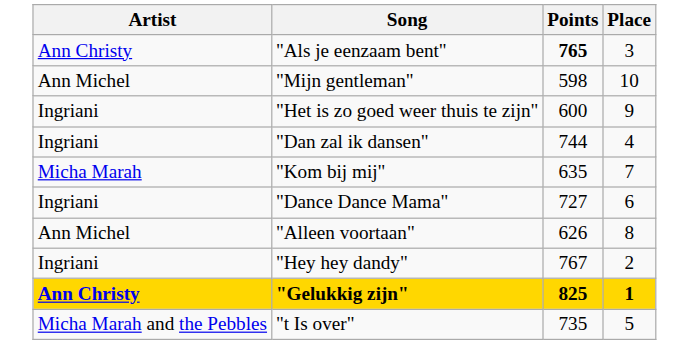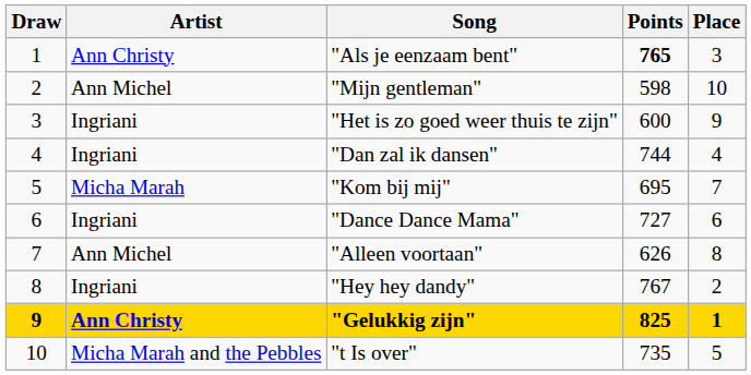 <table class="sortable wikitable" style="margin: 1em auto 1em auto; text-align:center">
 <tr>
+<th>Draw</th>
 <th>Artist</th>
 <th>Song</th>
 <th>Points</th>
 <th>Place</th>
 </tr>
 <tr>
+<td>1</td>
 <td align="left"><a href='#'>Ann Christy</a></td>
 <td align="left">"Als je eenzaam bent"</td>
 <td><strong>765</strong></td>
 <td>3</td>
 </tr>
 <tr>
+<td>2</td>
 <td align="left">Ann Michel</td>
 <td align="left">"Mijn gentleman"</td>
 <td>598</td>
 <td>10</td>
 </tr>
 <tr>
+<td>3</td>
 <td align="left">Ingriani</td>
 <td align="left">"Het is zo goed weer thuis te zijn"</td>
 <td>600</td>
 <td>9</td>
 </tr>
 <tr>
+<td>4</td>
 <td align="left">Ingriani</td>
 <td align="left">"Dan zal ik dansen"</td>
 <td>744</td>
 <td>4</td>
 </tr>
 <tr>
+<td>5</td>
 <td align="left"><a href='#'>Micha Marah</a></td>
 <td align="left">"Kom bij mij"</td>
-<td>635</td>
+<td>695</td>
 <td>7</td>
 </tr>
 <tr>
+<td>6</td>
 <td align="left">Ingriani</td>
 <td align="left">"Dance Dance Mama"</td>
 <td>727</td>
 <td>6</td>
 </tr>
 <tr>
+<td>7</td>
 <td align="left">Ann Michel</td>
 <td align="left">"Alleen voortaan"</td>
 <td>626</td>
 <td>8</td>
 </tr>
 <tr>
+<td>8</td>
 <td align="left">Ingriani</td>
 <td align="left">"Hey hey dandy"</td>
 <td>767</td>
 <td>2</td>
 </tr>
 <tr style="font-weight:bold; background:gold;">
+<td>9</td>
 <td align="left"><a href='#'>Ann Christy</a></td>
 <td align="left">"Gelukkig zijn"</td>
 <td>825</td>
 <td>1</td>
 </tr>
 <tr>
+<td>10</td>
 <td align="left"><a href='#'>Micha Marah</a> and <a href='#'>the Pebbles</a></td>
 <td align="left">"t Is over"</td>
 <td>735</td>
 <td>5</td>
 </tr>
 </table>
